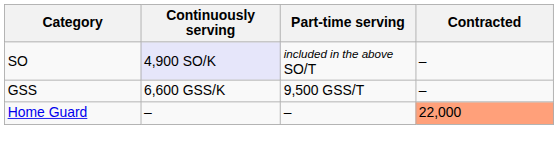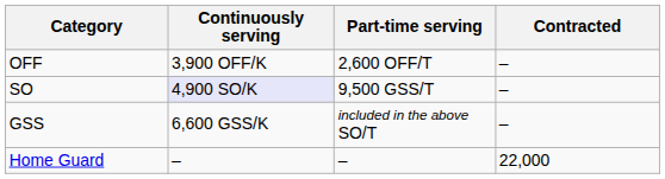 <table class="wikitable" width=50% |>
 <tr bgcolor="F1F1F1">
 <th align="left" width="160">Category</th>
 <th align="left" width="160">Continuously serving</th>
 <th align="left" width="160">Part-time serving</th>
 <th align="left" width="160">Contracted</th>
 </tr>
 <tr>
+<td>OFF</td>
+<td>3,900 OFF/K</td>
+<td>2,600 OFF/T</td>
+<td>–</td>
+</tr>
+<tr>
 <td>SO</td>
 <td style="background: lavender;">4,900 SO/K</td>
-<td><small><em>included in the above</em></small> SO/T</td>
+<td>9,500 GSS/T</td>
 <td>–</td>
 </tr>
 <tr>
 <td>GSS</td>
 <td>6,600 GSS/K</td>
-<td>9,500 GSS/T</td>
+<td><small><em>included in the above</em></small> SO/T</td>
 <td>–</td>
 </tr>
 <tr>
 <td><a href='#'>Home Guard</a></td>
 <td>–</td>
 <td>–</td>
-<td style="background: lightsalmon;">22,000</td>
+<td>22,000</td>
 </tr>
 </table>
